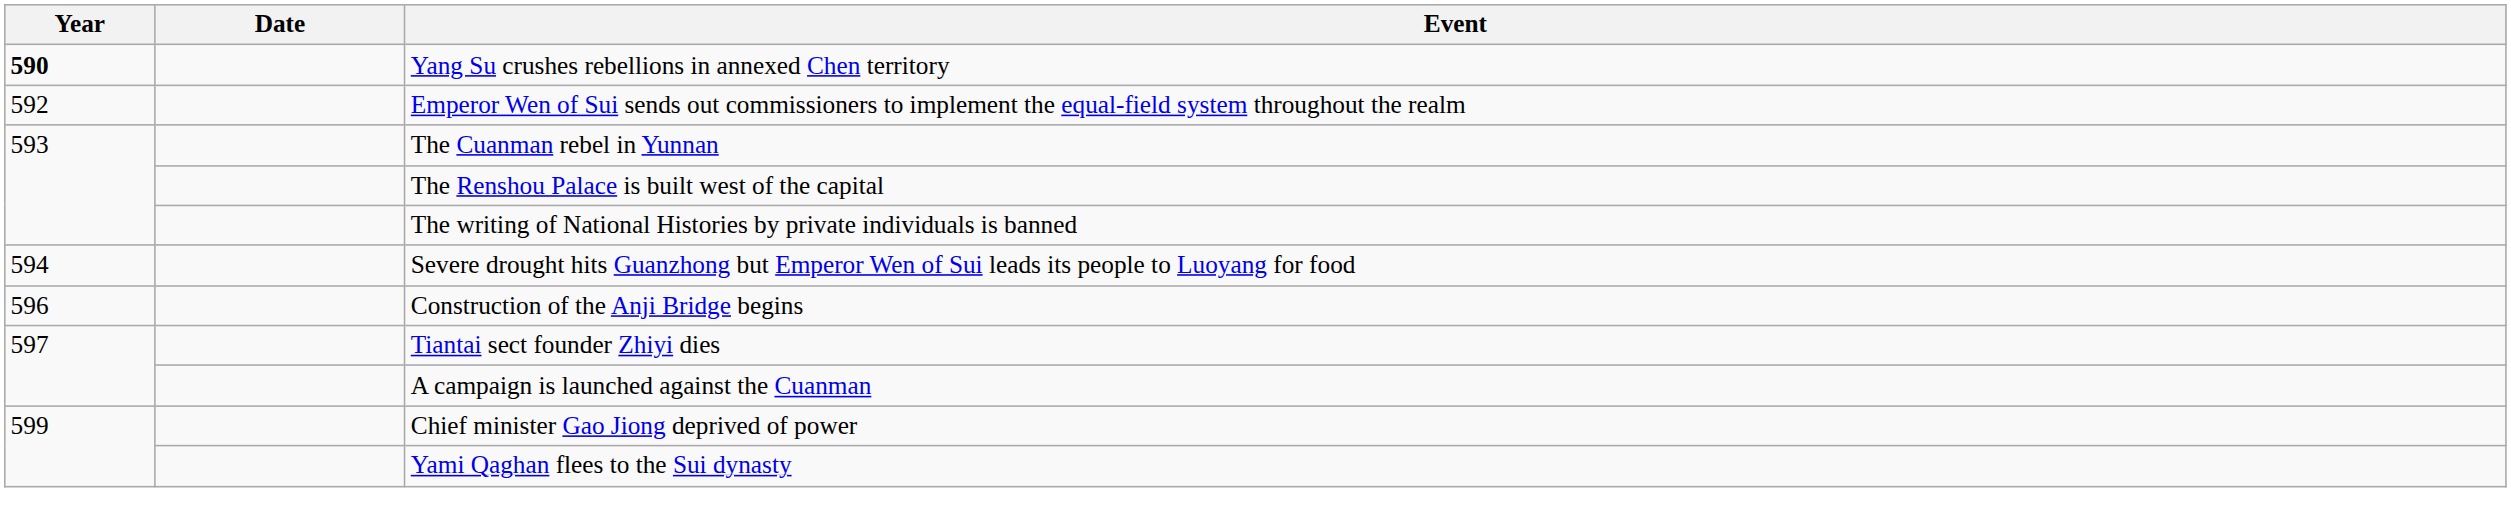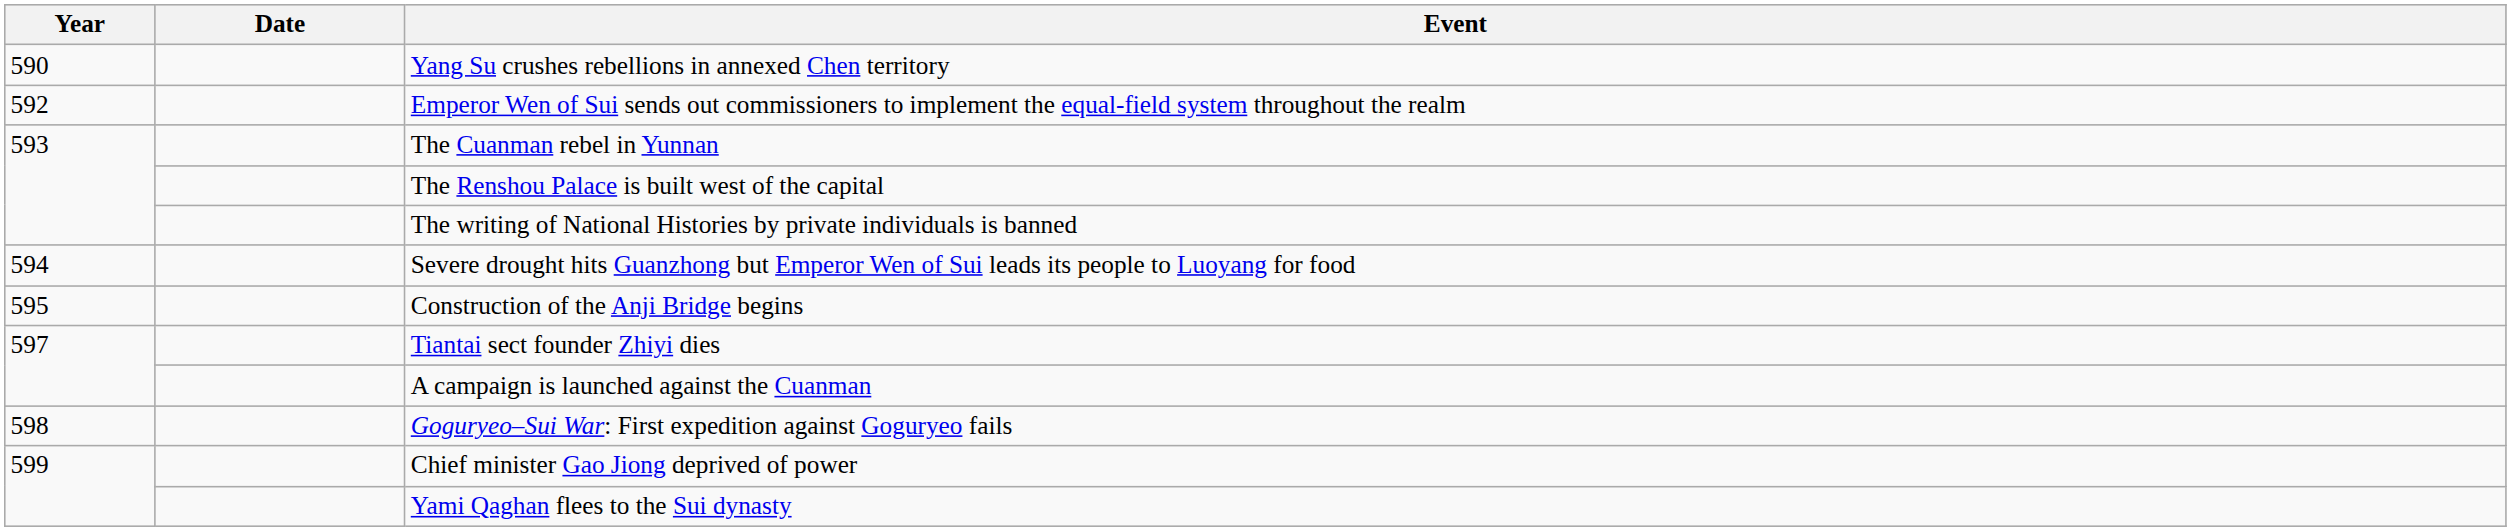 <table class="wikitable" style="width:100%;">
 <tr>
 <th style="width:6%">Year</th>
 <th style="width:10%">Date</th>
 <th>Event</th>
 </tr>
 <tr>
-<td><strong>590</strong></td>
+<td>590</td>
 <td></td>
 <td><a href='#'>Yang Su</a> crushes rebellions in annexed <a href='#'>Chen</a> territory</td>
 </tr>
 <tr>
 <td>592</td>
 <td></td>
 <td><a href='#'>Emperor Wen of Sui</a> sends out commissioners to implement the <a href='#'>equal-field system</a> throughout the realm</td>
 </tr>
 <tr>
 <td rowspan="3" style="vertical-align:top;">593</td>
 <td></td>
 <td>The <a href='#'>Cuanman</a> rebel in <a href='#'>Yunnan</a></td>
 </tr>
 <tr>
 <td></td>
 <td>The <a href='#'>Renshou Palace</a> is built west of the capital</td>
 </tr>
 <tr>
 <td></td>
 <td>The writing of National Histories by private individuals is banned</td>
 </tr>
 <tr>
 <td>594</td>
 <td></td>
 <td>Severe drought hits <a href='#'>Guanzhong</a> but <a href='#'>Emperor Wen of Sui</a> leads its people to <a href='#'>Luoyang</a> for food</td>
 </tr>
 <tr>
-<td>596</td>
+<td>595</td>
 <td></td>
 <td>Construction of the <a href='#'>Anji Bridge</a> begins</td>
 </tr>
 <tr>
 <td rowspan="2" style="vertical-align:top;">597</td>
 <td></td>
 <td><a href='#'>Tiantai</a> sect founder <a href='#'>Zhiyi</a> dies</td>
 </tr>
 <tr>
 <td></td>
 <td>A campaign is launched against the <a href='#'>Cuanman</a></td>
 </tr>
 <tr>
+<td>598</td>
+<td></td>
+<td><em><a href='#'>Goguryeo–Sui War</a></em>: First expedition against <a href='#'>Goguryeo</a> fails</td>
+</tr>
+<tr>
 <td rowspan="2" style="vertical-align:top;">599</td>
 <td></td>
 <td>Chief minister <a href='#'>Gao Jiong</a> deprived of power</td>
 </tr>
 <tr>
 <td></td>
 <td><a href='#'>Yami Qaghan</a> flees to the <a href='#'>Sui dynasty</a></td>
 </tr>
 </table>
